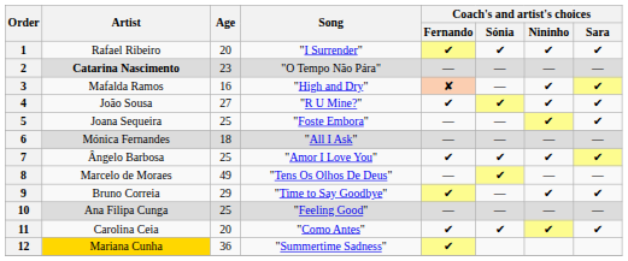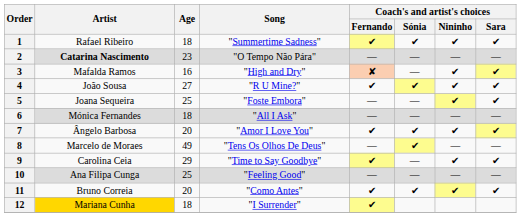 <table class="wikitable" style="text-align:center; line-height:17px; width:95%">
 <tr>
 <th rowspan="2" width="05%">Order</th>
 <th rowspan="2" width="28%">Artist</th>
 <th rowspan="2" width="05%">Age</th>
 <th rowspan="2" width="30%">Song</th>
 <th colspan="4">Coach's and artist's choices</th>
 </tr>
 <tr>
 <th width="08%">Fernando</th>
 <th width="08%">Sónia</th>
 <th width="08%">Nininho</th>
 <th width="08%">Sara</th>
 </tr>
 <tr>
 <th>1</th>
 <td>Rafael Ribeiro</td>
-<td>20</td>
-<td>"<a href='#'>I Surrender</a>"</td>
+<td>18</td>
+<td>"<a href='#'>Summertime Sadness</a>"</td>
 <td style="background:#fdfc8f">✔</td>
 <td>✔</td>
 <td>✔</td>
 <td>✔</td>
 </tr>
 <tr bgcolor=#DCDCDC>
 <th>2</th>
 <td><strong>Catarina Nascimento</strong></td>
 <td>23</td>
 <td>"O Tempo Não Pára"</td>
 <td>—</td>
 <td>—</td>
 <td>—</td>
 <td>—</td>
 </tr>
 <tr>
 <th>3</th>
 <td>Mafalda Ramos</td>
 <td>16</td>
 <td>"<a href='#'>High and Dry</a>"</td>
 <td style="background:#fbceb1">✘</td>
 <td>—</td>
 <td>✔</td>
 <td style="background:#fdfc8f">✔</td>
 </tr>
 <tr>
 <th>4</th>
 <td>João Sousa</td>
 <td>27</td>
 <td>"<a href='#'>R U Mine?</a>"</td>
 <td>✔</td>
 <td style="background:#fdfc8f">✔</td>
 <td>✔</td>
 <td>✔</td>
 </tr>
 <tr>
 <th>5</th>
 <td>Joana Sequeira</td>
 <td>25</td>
 <td>"<a href='#'>Foste Embora</a>"</td>
 <td>—</td>
 <td>—</td>
 <td style="background:#fdfc8f">✔</td>
 <td>✔</td>
 </tr>
 <tr bgcolor=#DCDCDC>
 <th>6</th>
 <td>Mónica Fernandes</td>
 <td>18</td>
 <td>"<a href='#'>All I Ask</a>"</td>
 <td>—</td>
 <td>—</td>
 <td>—</td>
 <td>—</td>
 </tr>
 <tr>
 <th>7</th>
 <td>Ângelo Barbosa</td>
-<td>25</td>
+<td>20</td>
 <td>"<a href='#'>Amor I Love You</a>"</td>
 <td>✔</td>
 <td>✔</td>
 <td>✔</td>
 <td style="background:#fdfc8f">✔</td>
 </tr>
 <tr>
 <th>8</th>
 <td>Marcelo de Moraes</td>
 <td>49</td>
 <td>"<a href='#'>Tens Os Olhos De Deus</a>"</td>
 <td>—</td>
 <td style="background:#fdfc8f">✔</td>
 <td>—</td>
 <td>—</td>
 </tr>
 <tr>
 <th>9</th>
-<td>Bruno Correia</td>
+<td>Carolina Ceia</td>
 <td>29</td>
 <td>"<a href='#'>Time to Say Goodbye</a>"</td>
 <td style="background:#fdfc8f">✔</td>
 <td>—</td>
 <td>✔</td>
 <td>✔</td>
 </tr>
 <tr bgcolor=#DCDCDC>
 <th>10</th>
 <td>Ana Filipa Cunga</td>
 <td>25</td>
 <td>"<a href='#'>Feeling Good</a>"</td>
 <td>—</td>
 <td>—</td>
 <td>—</td>
 <td>—</td>
 </tr>
 <tr>
 <th>11</th>
-<td>Carolina Ceia</td>
+<td>Bruno Correia</td>
 <td>20</td>
 <td>"<a href='#'>Como Antes</a>"</td>
 <td>✔</td>
 <td>✔</td>
 <td style="background:#fdfc8f">✔</td>
 <td>✔</td>
 </tr>
 <tr>
 <th>12</th>
 <td style="background: gold">Mariana Cunha</td>
-<td>36</td>
-<td>"<a href='#'>Summertime Sadness</a>"</td>
+<td>18</td>
+<td>"<a href='#'>I Surrender</a>"</td>
 <td style="background:#fdfc8f">✔</td>
 <td></td>
 <td></td>
 <td></td>
 </tr>
 <tr>
 </tr>
 </table>
